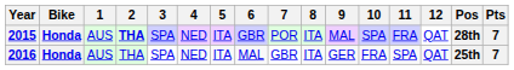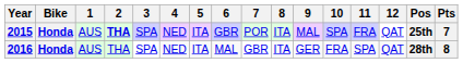 <table class="wikitable" style="text-align:center; font-size:90%">
 <tr>
 <th>Year</th>
 <th>Bike</th>
 <th>1</th>
 <th>2</th>
 <th>3</th>
 <th>4</th>
 <th>5</th>
 <th>6</th>
 <th>7</th>
 <th>8</th>
 <th>9</th>
 <th>10</th>
 <th>11</th>
 <th>12</th>
 <th>Pos</th>
 <th>Pts</th>
 </tr>
 <tr>
 <th><a href='#'>2015</a></th>
 <th><a href='#'>Honda</a></th>
 <td style="background:#DFFFDF;"><a href='#'>AUS</a><br></td>
 <td style="background:#DFFFDF;"><strong><a href='#'>THA</a><br></strong></td>
 <td style="background:#CFCFFF;"><a href='#'>SPA</a><br></td>
 <td style="background:#EFCFFF;"><a href='#'>NED</a><br></td>
 <td style="background:#EFCFFF;"><a href='#'>ITA</a><br></td>
 <td style="background:#CFCFFF;"><a href='#'>GBR</a><br></td>
 <td style="background:#DFFFDF;"><a href='#'>POR</a><br></td>
 <td style="background:#DFFFDF;"><a href='#'>ITA</a><br></td>
 <td style="background:#EFCFFF;"><a href='#'>MAL</a><br></td>
 <td style="background:#CFCFFF;"><a href='#'>SPA</a><br></td>
 <td style="background:#CFCFFF;"><a href='#'>FRA</a><br></td>
 <td style="background:#FFFFFF;"><a href='#'>QAT</a><br></td>
-<th>28th</th>
+<th>25th</th>
 <th>7</th>
 </tr>
 <tr>
 <th><a href='#'>2016</a></th>
 <th><a href='#'>Honda</a></th>
 <td style="background:#DFFFDF;"><a href='#'>AUS</a><br></td>
 <td style="background:#DFFFDF;"><a href='#'>THA</a><br></td>
 <td style="background:#FFFFFF;"><a href='#'>SPA</a><br></td>
 <td><a href='#'>NED</a></td>
 <td><a href='#'>ITA</a></td>
 <td><a href='#'>MAL</a></td>
 <td style="background:#FFFFFF;"><a href='#'>GBR</a><br></td>
 <td><a href='#'>ITA</a></td>
 <td><a href='#'>GER</a></td>
 <td><a href='#'>FRA</a></td>
 <td><a href='#'>SPA</a></td>
 <td><a href='#'>QAT</a></td>
-<th>25th</th>
-<th>7</th>
+<th>28th</th>
+<th>8</th>
 </tr>
 </table>
